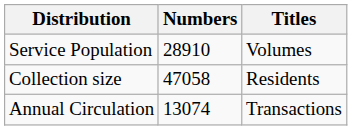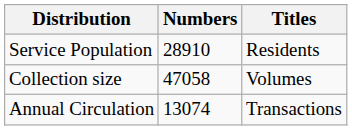 <table class="wikitable">
 <tr>
 <th>Distribution</th>
 <th>Numbers</th>
 <th>Titles</th>
 </tr>
 <tr>
 <td>Service Population</td>
 <td>28910</td>
-<td>Volumes</td>
+<td>Residents</td>
 </tr>
 <tr>
 <td>Collection size</td>
 <td>47058</td>
-<td>Residents</td>
+<td>Volumes</td>
 </tr>
 <tr>
 <td>Annual Circulation</td>
 <td>13074</td>
 <td>Transactions</td>
 </tr>
 </table>
